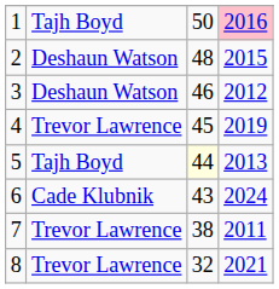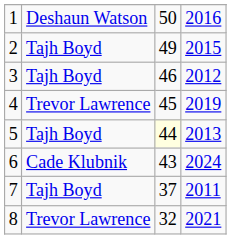 <table class="wikitable">
 <tr>
 </tr>
 <tr>
 <td>1</td>
-<td><a href='#'>Tajh Boyd</a></td>
+<td><a href='#'>Deshaun Watson</a></td>
 <td><abbr>50</abbr></td>
-<td style="background: pink;"><a href='#'>2016</a></td>
+<td><a href='#'>2016</a></td>
 </tr>
 <tr>
 <td>2</td>
-<td><a href='#'>Deshaun Watson</a></td>
-<td><abbr>48</abbr></td>
+<td><a href='#'>Tajh Boyd</a></td>
+<td><abbr>49</abbr></td>
 <td><a href='#'>2015</a></td>
 </tr>
 <tr>
 <td>3</td>
-<td><a href='#'>Deshaun Watson</a></td>
+<td><a href='#'>Tajh Boyd</a></td>
 <td><abbr>46</abbr></td>
 <td><a href='#'>2012</a></td>
 </tr>
 <tr>
 <td>4</td>
 <td><a href='#'>Trevor Lawrence</a></td>
 <td><abbr>45</abbr></td>
 <td><a href='#'>2019</a></td>
 </tr>
 <tr>
 <td>5</td>
 <td><a href='#'>Tajh Boyd</a></td>
 <td style="background: lightyellow;"><abbr>44</abbr></td>
 <td><a href='#'>2013</a></td>
 </tr>
 <tr>
 <td>6</td>
 <td><a href='#'>Cade Klubnik</a></td>
 <td><abbr>43</abbr></td>
 <td><a href='#'>2024</a></td>
 </tr>
 <tr>
 <td>7</td>
-<td><a href='#'>Trevor Lawrence</a></td>
-<td><abbr>38</abbr></td>
+<td><a href='#'>Tajh Boyd</a></td>
+<td><abbr>37</abbr></td>
 <td><a href='#'>2011</a></td>
 </tr>
 <tr>
 <td>8</td>
 <td><a href='#'>Trevor Lawrence</a></td>
 <td><abbr>32</abbr></td>
 <td><a href='#'>2021</a></td>
 </tr>
 </table>
